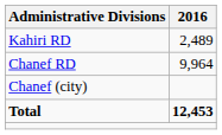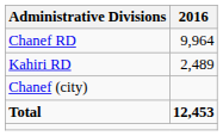 <table class="wikitable">
 <tr>
 <th>Administrative Divisions</th>
 <th>2016</th>
 </tr>
 <tr>
+<td><a href='#'>Chanef RD</a></td>
+<td style="text-align: right;">9,964</td>
+</tr>
+<tr>
 <td><a href='#'>Kahiri RD</a></td>
 <td style="text-align: right;">2,489</td>
-</tr>
-<tr>
-<td><a href='#'>Chanef RD</a></td>
-<td style="text-align: right;">9,964</td>
 </tr>
 <tr>
 <td><a href='#'>Chanef</a> (city)</td>
 <td style="text-align: right;"></td>
 </tr>
 <tr>
 <td><strong>Total</strong></td>
 <td style="text-align: right;"><strong>12,453</strong></td>
 </tr>
 <tr>
 <td colspan=2></td>
 </tr>
 </table>
